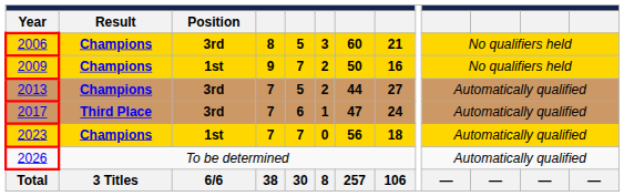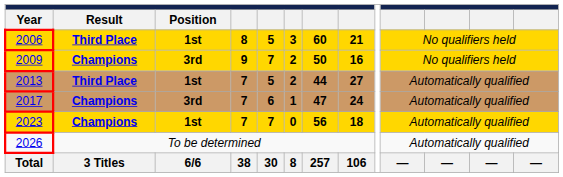 <table class="wikitable" style="text-align: center;">
 <tr>
 <th style="background:#132451;" colspan="8"><a href='#'></a> </th>
 <th style="background:white; width:1%;" rowspan="9"></th>
 <th style="background:#132451; color:#FFFFFF;" colspan="5"><a href='#'></a> </th>
 </tr>
 <tr>
 <th scope="col">Year</th>
 <th scope="col">Result</th>
 <th scope="col">Position</th>
 <th scope="col"></th>
 <th scope="col"></th>
 <th scope="col"></th>
 <th scope="col"></th>
 <th scope="col"></th>
 <th scope="col"></th>
 <th scope="col"></th>
 <th scope="col"></th>
 <th scope="col"></th>
 </tr>
 <tr style="background:Gold;">
 <td style="border: 3px solid red">  <a href='#'>2006</a></td>
-<td><strong><a href='#'>Champions</a></strong></td>
-<td><strong>3rd</strong></td>
+<td><strong><a href='#'>Third Place</a></strong></td>
+<td><strong>1st</strong></td>
 <td><strong>8</strong></td>
 <td><strong>5</strong></td>
 <td><strong>3</strong></td>
 <td><strong>60</strong></td>
 <td><strong>21</strong></td>
 <td colspan=4 align=center><em>No qualifiers held</em></td>
 </tr>
 <tr style="background:Gold;">
 <td style="border: 3px solid red">  <a href='#'>2009</a></td>
 <td><strong><a href='#'>Champions</a></strong></td>
-<td><strong>1st</strong></td>
+<td><strong>3rd</strong></td>
 <td><strong>9</strong></td>
 <td><strong>7</strong></td>
 <td><strong>2</strong></td>
 <td><strong>50</strong></td>
 <td><strong>16</strong></td>
 <td colspan=4 align=center><em>No qualifiers held</em></td>
 </tr>
 <tr style="background:#c96;">
 <td style="border: 3px solid red">  <a href='#'>2013</a></td>
-<td><strong><a href='#'>Champions</a></strong></td>
-<td><strong>3rd</strong></td>
+<td><strong><a href='#'>Third Place</a></strong></td>
+<td><strong>1st</strong></td>
 <td><strong>7</strong></td>
 <td><strong>5</strong></td>
 <td><strong>2</strong></td>
 <td><strong>44</strong></td>
 <td><strong>27</strong></td>
 <td colspan=5 align=center><em>Automatically qualified</em></td>
 </tr>
 <tr style="background:#c96;">
 <td style="border: 3px solid red">  <a href='#'>2017</a></td>
-<td><strong><a href='#'>Third Place</a></strong></td>
+<td><strong><a href='#'>Champions</a></strong></td>
 <td><strong>3rd</strong></td>
 <td><strong>7</strong></td>
 <td><strong>6</strong></td>
 <td><strong>1</strong></td>
 <td><strong>47</strong></td>
 <td><strong>24</strong></td>
 <td colspan=4 align=center><em>Automatically qualified</em></td>
 </tr>
 <tr style="background:Gold;">
 <td style="border: 3px solid red">  <a href='#'>2023</a></td>
 <td><strong><a href='#'>Champions</a></strong></td>
 <td><strong>1st</strong></td>
 <td><strong>7</strong></td>
 <td><strong>7</strong></td>
 <td><strong>0</strong></td>
 <td><strong>56</strong></td>
 <td><strong>18</strong></td>
 <td colspan=5 align=center><em>Automatically qualified</em></td>
 </tr>
 <tr>
 <td style="border: 3px solid red"> <a href='#'>2026</a></td>
 <td colspan=7 align=center><em>To be determined</em></td>
 <td colspan=4 align=center><em>Automatically qualified</em></td>
 </tr>
 <tr>
 <th>Total</th>
 <th>3 Titles</th>
 <th>6/6</th>
 <th>38</th>
 <th>30</th>
 <th>8</th>
 <th>257</th>
 <th>106</th>
 <th>—</th>
 <th>—</th>
 <th>—</th>
 <th>—</th>
 </tr>
 </table>
